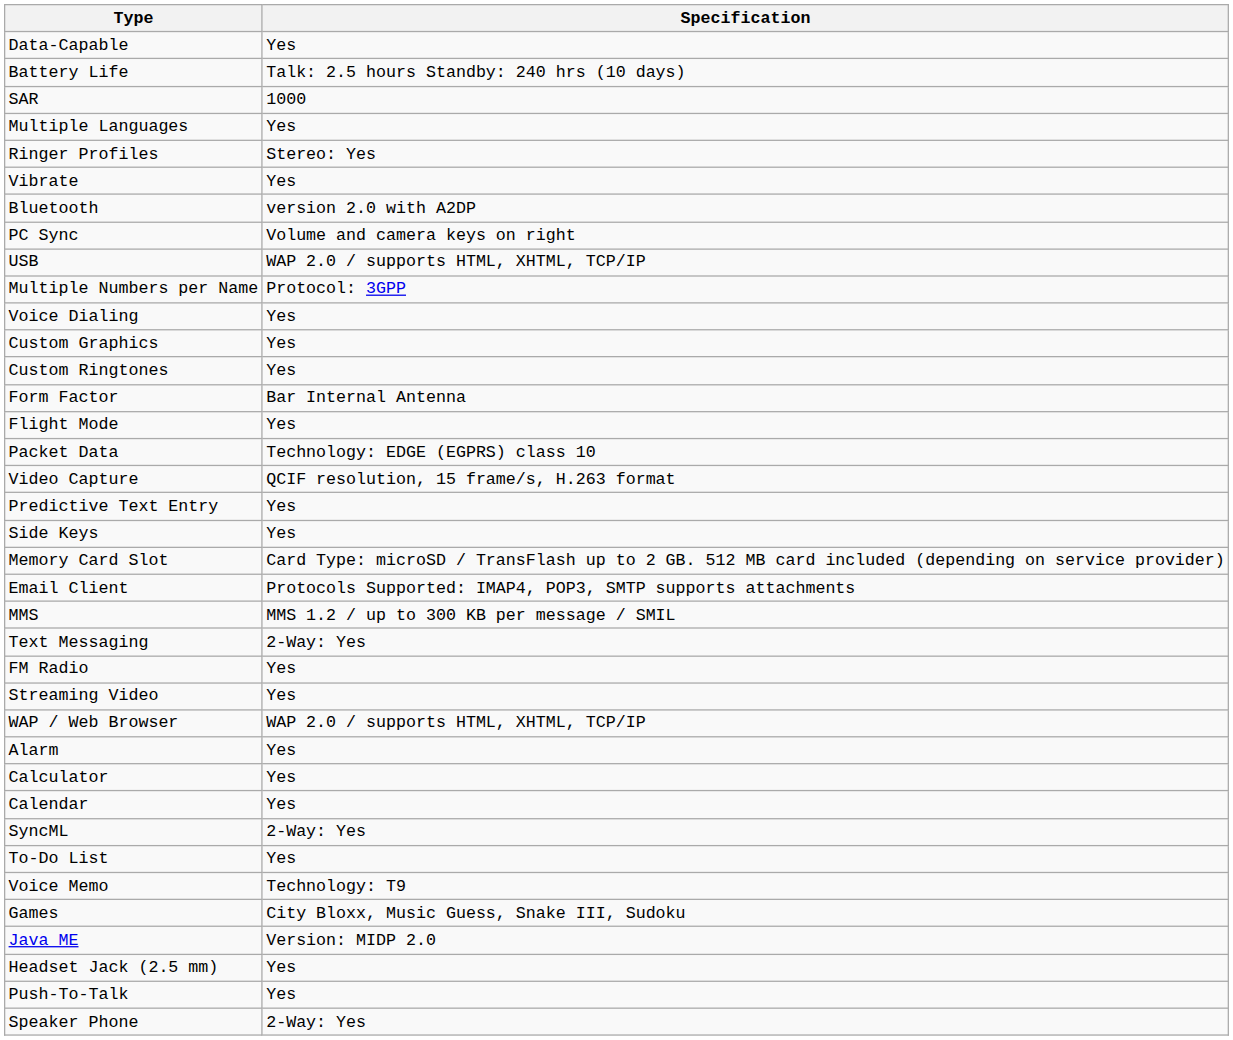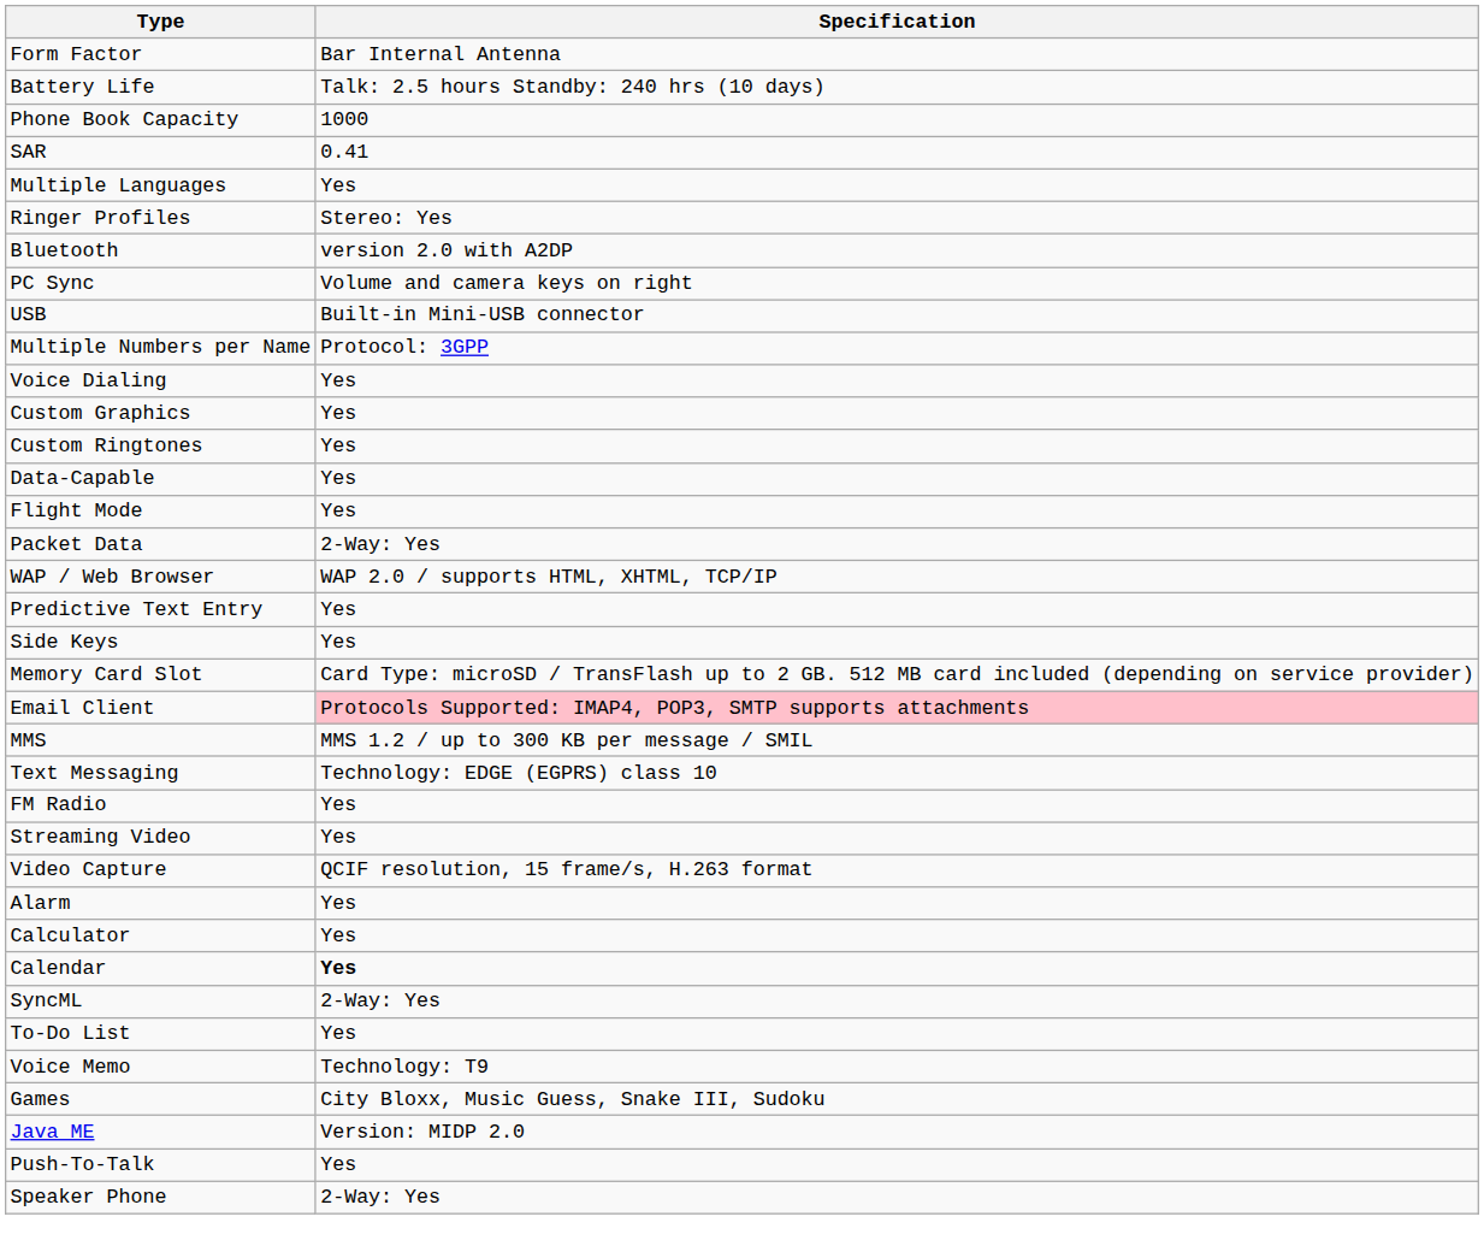 <table class="wikitable">
 <tr>
 <th>Type</th>
 <th>Specification</th>
 </tr>
 <tr>
-<td>Data-Capable</td>
-<td>Yes</td>
+<td>Form Factor</td>
+<td>Bar Internal Antenna</td>
 </tr>
 <tr>
 <td>Battery Life</td>
 <td>Talk: 2.5 hours Standby:  240 hrs (10 days)</td>
 </tr>
 <tr>
+<td>Phone Book Capacity</td>
+<td>1000</td>
+</tr>
+<tr>
 <td>SAR</td>
-<td>1000</td>
+<td>0.41</td>
 </tr>
 <tr>
 <td>Multiple Languages</td>
 <td>Yes</td>
 </tr>
 <tr>
 <td>Ringer Profiles</td>
 <td>Stereo: Yes</td>
-</tr>
-<tr>
-<td>Vibrate</td>
-<td>Yes</td>
 </tr>
 <tr>
 <td>Bluetooth</td>
 <td>version 2.0 with A2DP</td>
 </tr>
 <tr>
 <td>PC Sync</td>
 <td>Volume and camera keys on right</td>
 </tr>
 <tr>
 <td>USB</td>
-<td>WAP 2.0 / supports HTML, XHTML, TCP/IP</td>
+<td>Built-in Mini-USB connector</td>
 </tr>
 <tr>
 <td>Multiple Numbers per Name</td>
 <td>Protocol: <a href='#'>3GPP</a></td>
 </tr>
 <tr>
 <td>Voice Dialing</td>
 <td>Yes</td>
 </tr>
 <tr>
 <td>Custom Graphics</td>
 <td>Yes</td>
 </tr>
 <tr 2.5>
 <td>Custom Ringtones</td>
 <td>Yes</td>
 </tr>
 <tr>
-<td>Form Factor</td>
-<td>Bar Internal Antenna</td>
+<td>Data-Capable</td>
+<td>Yes</td>
 </tr>
 <tr>
 <td>Flight Mode</td>
 <td>Yes</td>
 </tr>
 <tr>
 <td>Packet Data</td>
-<td>Technology: EDGE (EGPRS) class 10</td>
+<td>2-Way: Yes</td>
 </tr>
 <tr>
-<td>Video Capture</td>
-<td>QCIF resolution, 15 frame/s, H.263 format</td>
+<td>WAP / Web Browser</td>
+<td>WAP 2.0 / supports HTML, XHTML, TCP/IP</td>
 </tr>
 <tr>
 <td>Predictive Text Entry</td>
 <td>Yes</td>
 </tr>
 <tr>
 <td>Side Keys</td>
 <td>Yes</td>
 </tr>
 <tr>
 <td>Memory Card Slot</td>
 <td>Card Type: microSD / TransFlash up to 2 GB. 512 MB card included (depending on service provider)</td>
 </tr>
 <tr>
 <td>Email Client</td>
-<td>Protocols Supported: IMAP4, POP3, SMTP supports attachments</td>
+<td style="background: pink;">Protocols Supported: IMAP4, POP3, SMTP supports attachments</td>
 </tr>
 <tr>
 <td>MMS</td>
 <td>MMS 1.2 / up to 300 KB per message / SMIL</td>
 </tr>
 <tr>
 <td>Text Messaging</td>
-<td>2-Way: Yes</td>
+<td>Technology: EDGE (EGPRS) class 10</td>
 </tr>
 <tr>
 <td>FM Radio</td>
 <td>Yes</td>
 </tr>
 <tr>
 <td>Streaming Video</td>
 <td>Yes</td>
 </tr>
 <tr>
-<td>WAP / Web Browser</td>
-<td>WAP 2.0 / supports HTML, XHTML, TCP/IP</td>
+<td>Video Capture</td>
+<td>QCIF resolution, 15 frame/s, H.263 format</td>
 </tr>
 <tr>
 <td>Alarm</td>
 <td>Yes</td>
 </tr>
 <tr>
 <td>Calculator</td>
 <td>Yes</td>
 </tr>
 <tr>
 <td>Calendar</td>
-<td>Yes</td>
+<td><strong>Yes</strong></td>
 </tr>
 <tr>
 <td>SyncML</td>
 <td>2-Way: Yes</td>
 </tr>
 <tr>
 <td>To-Do List</td>
 <td>Yes</td>
 </tr>
 <tr>
 <td>Voice Memo</td>
 <td>Technology: T9</td>
 </tr>
 <tr>
 <td>Games</td>
 <td>City Bloxx, Music Guess, Snake III, Sudoku</td>
 </tr>
 <tr>
 <td><a href='#'>Java ME</a></td>
 <td>Version: MIDP 2.0</td>
 </tr>
 <tr>
-<td>Headset Jack (2.5 mm)</td>
-<td>Yes</td>
-</tr>
-<tr>
 <td>Push-To-Talk</td>
 <td>Yes</td>
 </tr>
 <tr>
 <td>Speaker Phone</td>
 <td>2-Way: Yes</td>
 </tr>
 </table>
